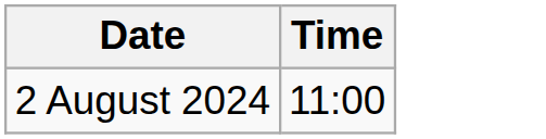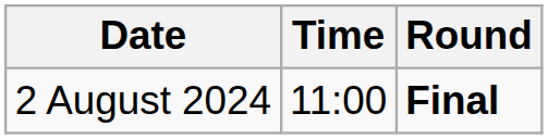 <table class="wikitable">
 <tr>
 <th>Date</th>
 <th>Time</th>
+<th>Round</th>
 </tr>
 <tr>
 <td>2 August 2024</td>
 <td>11:00</td>
+<td><strong>Final</strong></td>
 </tr>
 </table>
